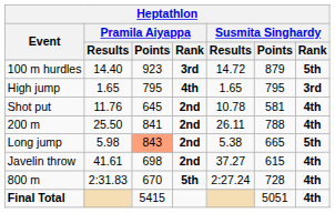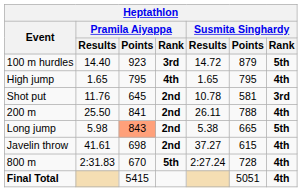 <table class=wikitable style="font-size:90%">
 <tr>
 <th colspan=8><a href='#'>Heptathlon</a></th>
 </tr>
 <tr>
 <th rowspan=2>Event</th>
 <th colspan=3><a href='#'>Pramila Aiyappa</a></th>
 <th colspan=3><a href='#'>Susmita Singhardy</a></th>
 </tr>
 <tr>
 <th>Results</th>
 <th>Points</th>
 <th>Rank</th>
 <th>Results</th>
 <th>Points</th>
 <th>Rank</th>
 </tr>
 <tr>
 <td>100 m hurdles</td>
 <td align=center>14.40</td>
 <td align=center>923</td>
 <td align=center><strong>3rd</strong></td>
 <td align=center>14.72</td>
 <td align=center>879</td>
 <td align=center><strong>5th</strong></td>
 </tr>
 <tr>
 <td>High jump</td>
 <td align=center>1.65</td>
 <td align=center>795</td>
 <td align=center><strong>4th</strong></td>
 <td align=center>1.65</td>
 <td align=center>795</td>
-<td align=center><strong>3rd</strong></td>
+<td align=center><strong>4th</strong></td>
 </tr>
 <tr>
 <td>Shot put</td>
 <td align=center>11.76</td>
 <td align=center>645</td>
 <td align=center><strong>2nd</strong></td>
 <td align=center>10.78</td>
 <td align=center>581</td>
-<td align=center><strong>4th</strong></td>
+<td align=center><strong>3rd</strong></td>
 </tr>
 <tr>
 <td>200 m</td>
 <td align=center>25.50</td>
 <td align=center>841</td>
 <td align=center><strong>2nd</strong></td>
 <td align=center>26.11</td>
 <td align=center>788</td>
 <td align=center><strong>4th</strong></td>
 </tr>
 <tr>
 <td>Long jump</td>
 <td align=center>5.98</td>
 <td align=center style="background: lightsalmon;">843</td>
 <td align=center><strong>2nd</strong></td>
 <td align=center>5.38</td>
 <td align=center>665</td>
 <td align=center><strong>5th</strong></td>
 </tr>
 <tr>
 <td>Javelin throw</td>
 <td align=center>41.61</td>
 <td align=center>698</td>
 <td align=center><strong>2nd</strong></td>
 <td align=center>37.27</td>
 <td align=center>615</td>
 <td align=center><strong>4th</strong></td>
 </tr>
 <tr>
 <td>800 m</td>
 <td align=center>2:31.83</td>
 <td align=center>670</td>
 <td align=center><strong>5th</strong></td>
 <td align=center>2:27.24</td>
 <td align=center>728</td>
 <td align=center><strong>4th</strong></td>
 </tr>
 <tr>
 <td><strong>Final Total</strong></td>
 <td bgcolor=wheat></td>
 <td align=center>5415</td>
 <td align=center></td>
 <td bgcolor=wheat></td>
 <td align=center>5051</td>
 <td align=center><strong>4th</strong></td>
 </tr>
 </table>
